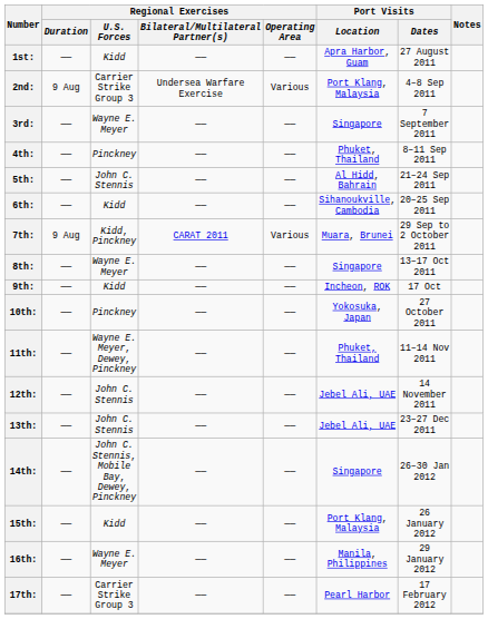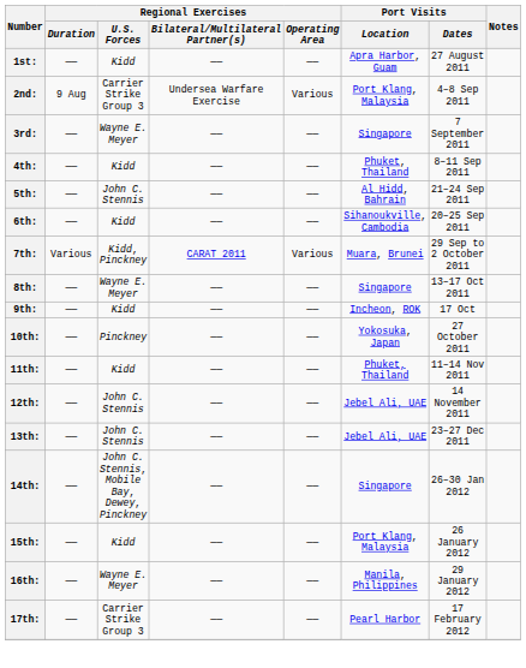 <table class="wikitable" style="text-align:center" width=99%>
 <tr>
 <th rowspan="2" width="5%">Number</th>
 <th colspan="4" align="center">Regional Exercises</th>
 <th colspan="2" align="center">Port Visits</th>
 <th rowspan="2" width="5%">Notes</th>
 </tr>
 <tr>
 <th align="center"><em>Duration</em></th>
 <th align="center"><em>U.S. Forces</em></th>
 <th align="center"><em>Bilateral/Multilateral Partner(s)</em></th>
 <th align="center"><em>Operating Area</em></th>
 <th align="center"><em>Location</em></th>
 <th align="center"><em>Dates</em></th>
 </tr>
 <tr>
 <th>1st:</th>
 <td>——</td>
 <td><em>Kidd</em></td>
 <td>——</td>
 <td>——</td>
 <td><a href='#'>Apra Harbor</a>, <a href='#'>Guam</a></td>
 <td>27 August 2011</td>
 <td></td>
 </tr>
 <tr>
 <th>2nd:</th>
 <td>9 Aug</td>
 <td>Carrier Strike Group 3</td>
 <td>Undersea Warfare Exercise</td>
 <td>Various</td>
 <td><a href='#'>Port Klang</a>, <a href='#'>Malaysia</a></td>
 <td>4–8 Sep 2011</td>
 <td></td>
 </tr>
 <tr>
 <th>3rd:</th>
 <td>——</td>
 <td><em>Wayne E. Meyer</em></td>
 <td>——</td>
 <td>——</td>
 <td><a href='#'>Singapore</a></td>
 <td>7 September 2011</td>
 <td></td>
 </tr>
 <tr>
 <th>4th:</th>
 <td>——</td>
-<td><em>Pinckney</em></td>
+<td><em>Kidd</em></td>
 <td>——</td>
 <td>——</td>
 <td><a href='#'>Phuket</a>, <a href='#'>Thailand</a></td>
 <td>8–11 Sep 2011</td>
 <td></td>
 </tr>
 <tr>
 <th>5th:</th>
 <td>——</td>
 <td><em>John C. Stennis</em></td>
 <td>——</td>
 <td>——</td>
 <td><a href='#'>Al Hidd</a>, <a href='#'>Bahrain</a></td>
 <td>21–24 Sep 2011</td>
 <td></td>
 </tr>
 <tr>
 <th>6th:</th>
 <td>——</td>
 <td><em>Kidd</em></td>
 <td>——</td>
 <td>——</td>
 <td><a href='#'>Sihanoukville</a>, <a href='#'>Cambodia</a></td>
 <td>20–25 Sep 2011</td>
 <td></td>
 </tr>
 <tr>
 <th>7th:</th>
-<td>9 Aug</td>
+<td>Various</td>
 <td><em>Kidd</em>, <em>Pinckney</em></td>
 <td><a href='#'>CARAT 2011</a></td>
 <td>Various</td>
 <td><a href='#'>Muara</a>, <a href='#'>Brunei</a></td>
 <td>29 Sep to 2 October 2011</td>
 <td></td>
 </tr>
 <tr>
 <th>8th:</th>
 <td>——</td>
 <td><em>Wayne E. Meyer</em></td>
 <td>——</td>
 <td>——</td>
 <td><a href='#'>Singapore</a></td>
 <td>13–17 Oct 2011</td>
 <td></td>
 </tr>
 <tr>
 <th>9th:</th>
 <td>——</td>
 <td><em>Kidd</em></td>
 <td>——</td>
 <td>——</td>
 <td><a href='#'>Incheon</a>, <a href='#'>ROK</a></td>
 <td>17 Oct</td>
 <td></td>
 </tr>
 <tr>
 <th>10th:</th>
 <td>——</td>
 <td><em>Pinckney</em></td>
 <td>——</td>
 <td>——</td>
 <td><a href='#'>Yokosuka</a>, <a href='#'>Japan</a></td>
 <td>27 October 2011</td>
 <td></td>
 </tr>
 <tr>
 <th>11th:</th>
 <td>——</td>
-<td><em>Wayne E. Meyer</em>, <em>Dewey</em>, <em>Pinckney</em></td>
+<td><em>Kidd</em></td>
 <td>——</td>
 <td>——</td>
 <td><a href='#'>Phuket, Thailand</a></td>
 <td>11–14 Nov 2011</td>
 <td></td>
 </tr>
 <tr>
 <th>12th:</th>
 <td>——</td>
 <td><em>John C. Stennis</em></td>
 <td>——</td>
 <td>——</td>
 <td><a href='#'>Jebel Ali, UAE</a></td>
 <td>14 November 2011</td>
 <td></td>
 </tr>
 <tr>
 <th>13th:</th>
 <td>——</td>
 <td><em>John C. Stennis</em></td>
 <td>——</td>
 <td>——</td>
 <td><a href='#'>Jebel Ali, UAE</a></td>
 <td>23–27 Dec 2011</td>
 <td></td>
 </tr>
 <tr>
 <th>14th:</th>
 <td>——</td>
 <td><em>John C. Stennis</em>, <em>Mobile Bay</em>, <em>Dewey</em>, <em>Pinckney</em></td>
 <td>——</td>
 <td>——</td>
 <td><a href='#'>Singapore</a></td>
 <td>26–30 Jan 2012</td>
 <td></td>
 </tr>
 <tr>
 <th>15th:</th>
 <td>——</td>
 <td><em>Kidd</em></td>
 <td>——</td>
 <td>——</td>
 <td><a href='#'>Port Klang</a>, <a href='#'>Malaysia</a></td>
 <td>26 January 2012</td>
 <td></td>
 </tr>
 <tr>
 <th>16th:</th>
 <td>——</td>
 <td><em>Wayne E. Meyer</em></td>
 <td>——</td>
 <td>——</td>
 <td><a href='#'>Manila</a>, <a href='#'>Philippines</a></td>
 <td>29 January 2012</td>
 <td></td>
 </tr>
 <tr>
 <th>17th:</th>
 <td>——</td>
 <td>Carrier Strike Group 3</td>
 <td>——</td>
 <td>——</td>
 <td><a href='#'>Pearl Harbor</a></td>
 <td>17 February 2012</td>
 <td></td>
 </tr>
 <tr>
 </tr>
 </table>
